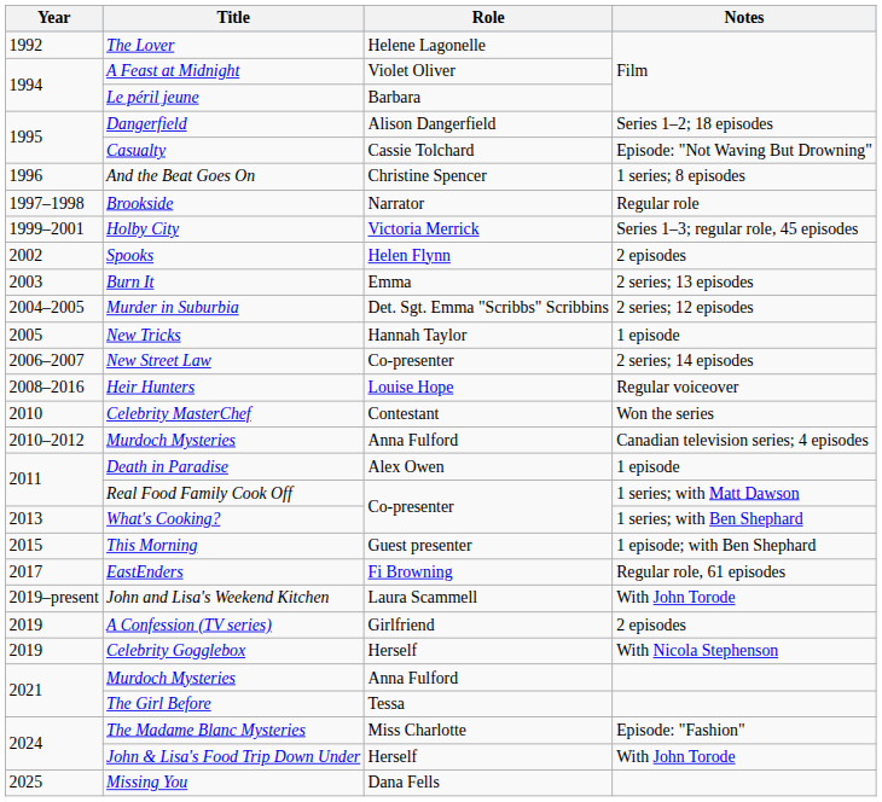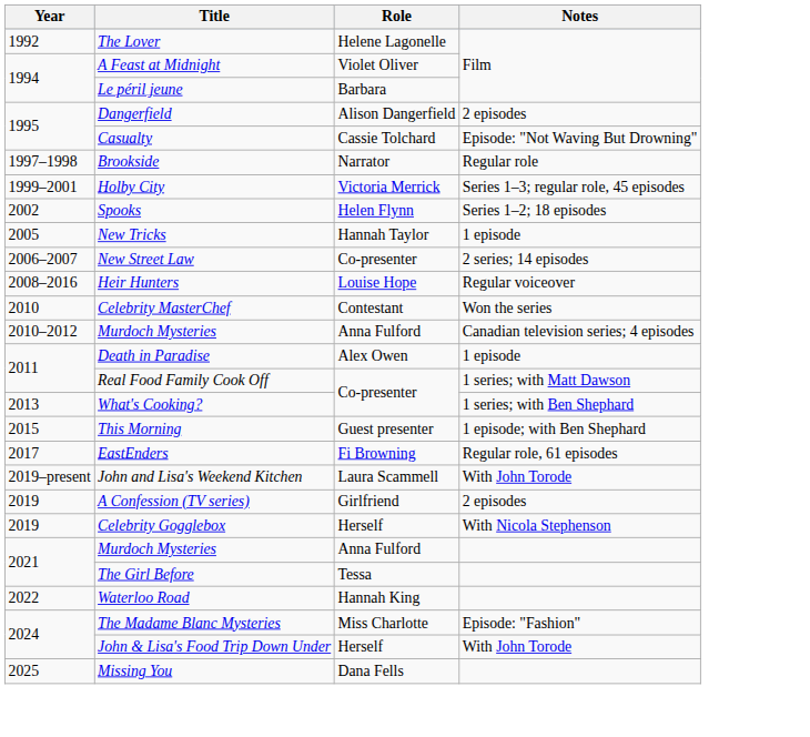 <table class="wikitable">
 <tr style="background:#b0c4de; text-align:center;">
 <th>Year</th>
 <th>Title</th>
 <th>Role</th>
 <th>Notes</th>
 </tr>
 <tr>
 <td>1992</td>
 <td><em><a href='#'>The Lover</a></em></td>
 <td>Helene Lagonelle</td>
 <td rowspan=3>Film</td>
 </tr>
 <tr>
 <td rowspan=2>1994</td>
 <td><em><a href='#'>A Feast at Midnight</a></em></td>
 <td>Violet Oliver</td>
 </tr>
 <tr>
 <td><em><a href='#'>Le péril jeune</a></em></td>
 <td>Barbara</td>
 </tr>
 <tr>
 <td rowspan=2>1995</td>
 <td><em><a href='#'>Dangerfield</a></em></td>
 <td>Alison Dangerfield</td>
-<td>Series 1–2; 18 episodes</td>
+<td>2 episodes</td>
 </tr>
 <tr>
 <td><em><a href='#'>Casualty</a></em></td>
 <td>Cassie Tolchard</td>
 <td>Episode: "Not Waving But Drowning"</td>
-</tr>
-<tr>
-<td>1996</td>
-<td><em>And the Beat Goes On</em></td>
-<td>Christine Spencer</td>
-<td>1 series; 8 episodes</td>
 </tr>
 <tr>
 <td>1997–1998</td>
 <td><em><a href='#'>Brookside</a></em></td>
 <td>Narrator</td>
 <td>Regular role</td>
 </tr>
 <tr>
 <td>1999–2001</td>
 <td><em><a href='#'>Holby City</a></em></td>
 <td><a href='#'>Victoria Merrick</a></td>
 <td>Series 1–3; regular role, 45 episodes</td>
 </tr>
 <tr>
 <td>2002</td>
 <td><em><a href='#'>Spooks</a></em></td>
 <td><a href='#'>Helen Flynn</a></td>
-<td>2 episodes</td>
-</tr>
-<tr>
-<td>2003</td>
-<td><em><a href='#'>Burn It</a></em></td>
-<td>Emma</td>
-<td>2 series; 13 episodes</td>
-</tr>
-<tr>
-<td>2004–2005</td>
-<td><em><a href='#'>Murder in Suburbia</a></em></td>
-<td>Det. Sgt. Emma "Scribbs" Scribbins</td>
-<td>2 series; 12 episodes</td>
+<td>Series 1–2; 18 episodes</td>
 </tr>
 <tr>
 <td>2005</td>
 <td><em><a href='#'>New Tricks</a></em></td>
 <td>Hannah Taylor</td>
 <td>1 episode</td>
 </tr>
 <tr>
 <td>2006–2007</td>
 <td><em><a href='#'>New Street Law</a></em></td>
 <td>Co-presenter</td>
 <td>2 series; 14 episodes</td>
 </tr>
 <tr>
 <td>2008–2016</td>
 <td><em><a href='#'>Heir Hunters</a></em></td>
 <td><a href='#'>Louise Hope</a></td>
 <td>Regular voiceover</td>
 </tr>
 <tr>
 <td>2010</td>
 <td><em><a href='#'>Celebrity MasterChef</a></em></td>
 <td>Contestant</td>
 <td>Won the series</td>
 </tr>
 <tr>
 <td>2010–2012</td>
 <td><em><a href='#'>Murdoch Mysteries</a></em></td>
 <td>Anna Fulford</td>
 <td>Canadian television series; 4 episodes</td>
 </tr>
 <tr>
 <td rowspan=2>2011</td>
 <td><em><a href='#'>Death in Paradise</a></em></td>
 <td>Alex Owen</td>
 <td>1 episode</td>
 </tr>
 <tr>
 <td><em>Real Food Family Cook Off</em></td>
 <td rowspan=2>Co-presenter</td>
 <td>1 series; with <a href='#'>Matt Dawson</a></td>
 </tr>
 <tr>
 <td>2013</td>
 <td><em><a href='#'>What's Cooking?</a></em></td>
 <td>1 series; with <a href='#'>Ben Shephard</a></td>
 </tr>
 <tr>
 <td>2015</td>
 <td><em><a href='#'>This Morning</a></em></td>
 <td>Guest presenter</td>
 <td>1 episode; with Ben Shephard</td>
 </tr>
 <tr>
 <td>2017</td>
 <td><em><a href='#'>EastEnders</a></em></td>
 <td><a href='#'>Fi Browning</a></td>
 <td>Regular role, 61 episodes</td>
 </tr>
 <tr>
 <td>2019–present</td>
 <td><em>John and Lisa's Weekend Kitchen</em></td>
 <td>Laura Scammell</td>
 <td>With <a href='#'>John Torode</a></td>
 </tr>
 <tr>
 <td>2019</td>
 <td><em><a href='#'>A Confession (TV series)</a></em></td>
 <td>Girlfriend</td>
 <td>2 episodes</td>
 </tr>
 <tr>
 <td>2019</td>
 <td><em><a href='#'>Celebrity Gogglebox</a></em></td>
 <td>Herself</td>
 <td>With <a href='#'>Nicola Stephenson</a></td>
 </tr>
 <tr>
 <td rowspan=2>2021</td>
 <td><em><a href='#'>Murdoch Mysteries</a></em></td>
 <td>Anna Fulford</td>
 <td></td>
 </tr>
 <tr>
 <td><em><a href='#'>The Girl Before</a></em></td>
 <td>Tessa</td>
 <td></td>
 </tr>
 <tr>
+<td>2022</td>
+<td><em><a href='#'>Waterloo Road</a></em></td>
+<td>Hannah King</td>
+<td></td>
+</tr>
+<tr>
 <td rowspan=2>2024</td>
 <td><em><a href='#'>The Madame Blanc Mysteries</a></em></td>
 <td>Miss Charlotte</td>
 <td>Episode: "Fashion"</td>
 </tr>
 <tr>
 <td><em><a href='#'>John & Lisa's Food Trip Down Under</a></em></td>
 <td>Herself</td>
 <td>With <a href='#'>John Torode</a></td>
 </tr>
 <tr>
 <td>2025</td>
 <td><em><a href='#'>Missing You</a></em></td>
 <td>Dana Fells</td>
 <td></td>
 </tr>
 </table>
